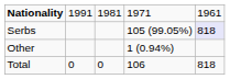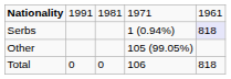 <table class="wikitable">
 <tr>
 <td><strong>Nationality</strong></td>
 <td>1991</td>
 <td>1981</td>
 <td>1971</td>
 <td>1961</td>
 </tr>
 <tr>
 <td>Serbs</td>
 <td></td>
 <td></td>
-<td>105 (99.05%)</td>
+<td>1 (0.94%)</td>
 <td style="background: lavender;">818</td>
 </tr>
 <tr>
 <td>Other</td>
 <td></td>
 <td></td>
-<td>1 (0.94%)</td>
+<td>105 (99.05%)</td>
 <td></td>
 </tr>
 <tr>
 <td>Total</td>
 <td>0</td>
 <td>0</td>
 <td>106</td>
 <td>818</td>
 </tr>
 </table>
